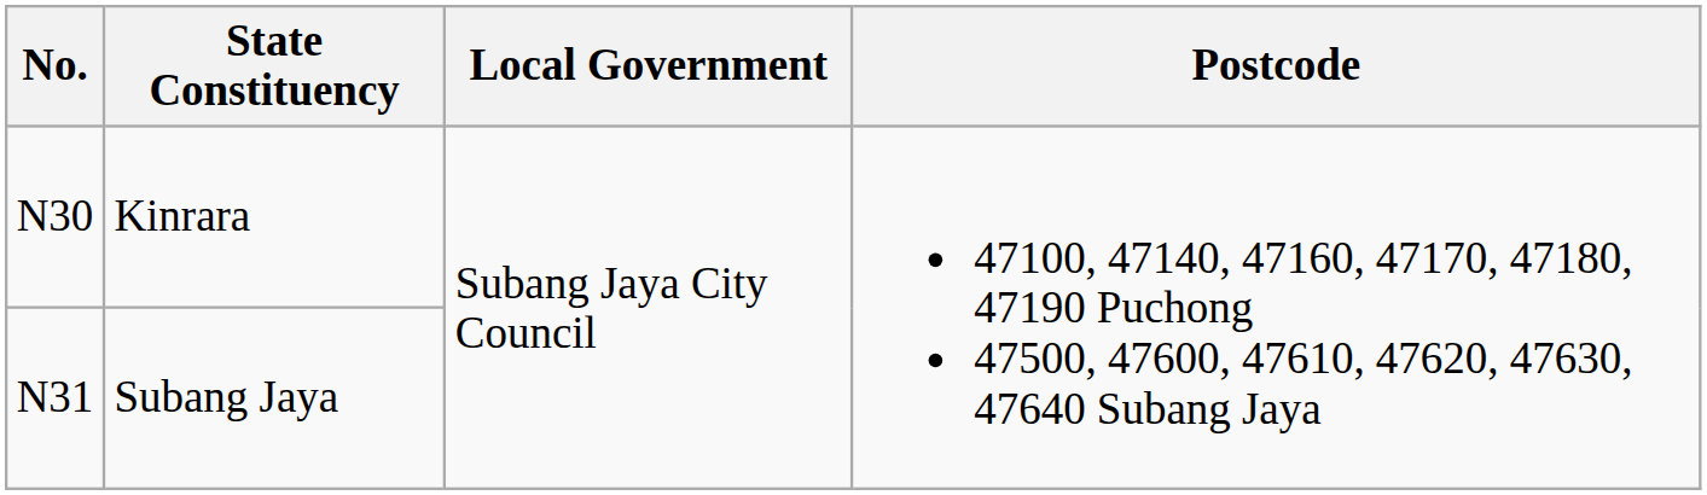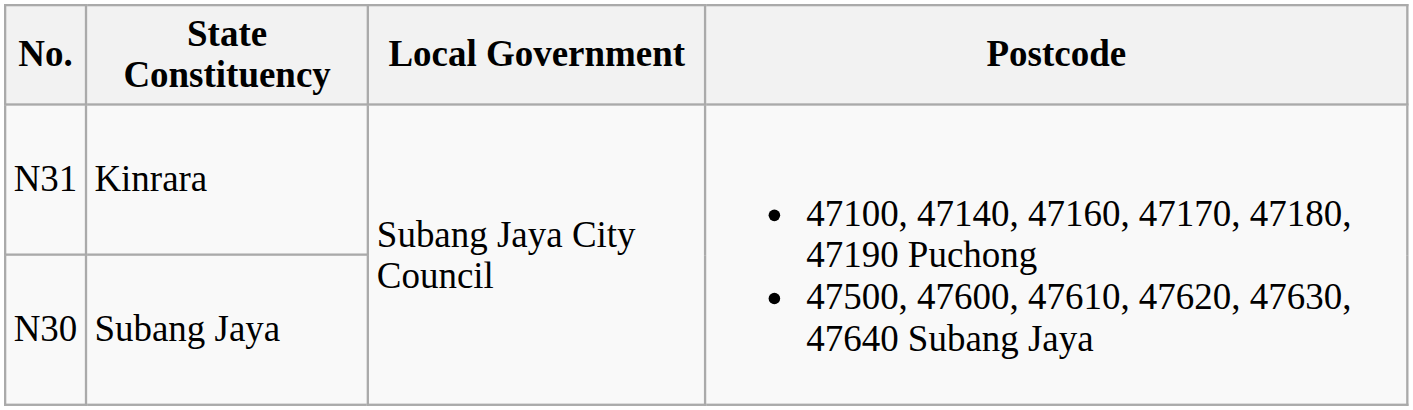 <table class="wikitable">
 <tr>
 <th>No.</th>
 <th>State Constituency</th>
 <th>Local Government</th>
 <th>Postcode</th>
 </tr>
 <tr>
-<td>N30</td>
+<td>N31</td>
 <td>Kinrara</td>
 <td rowspan="2">Subang Jaya City Council</td>
 <td rowspan="2"><br><ul><li>47100, 47140, 47160, 47170, 47180, 47190 Puchong</li><li>47500, 47600, 47610, 47620, 47630, 47640 Subang Jaya</li></ul></td>
 </tr>
 <tr>
-<td>N31</td>
+<td>N30</td>
 <td>Subang Jaya</td>
 </tr>
 </table>
